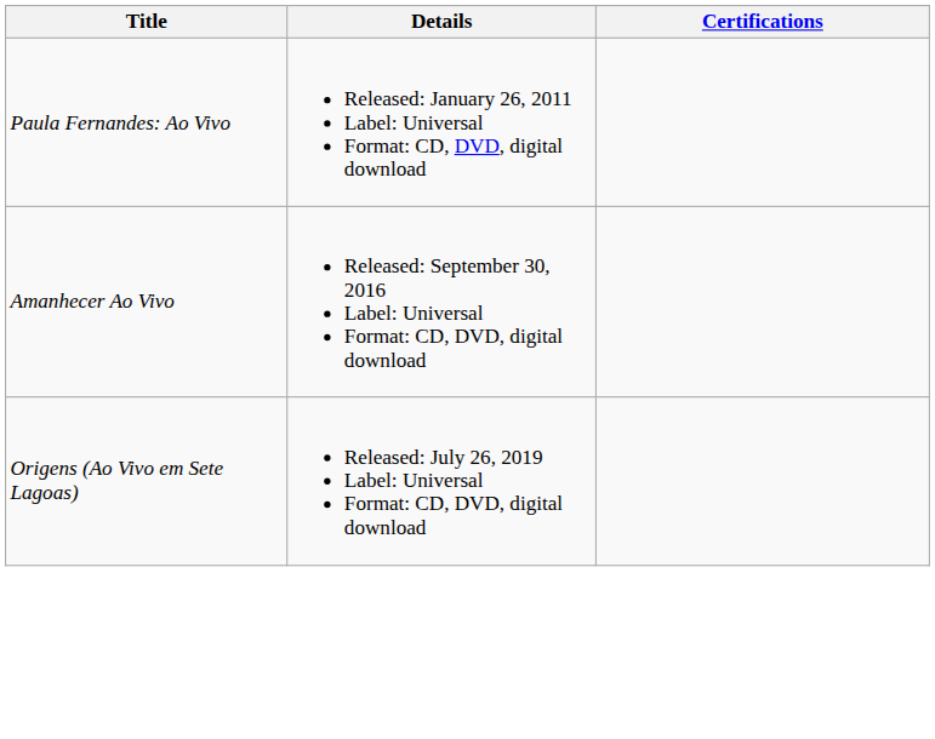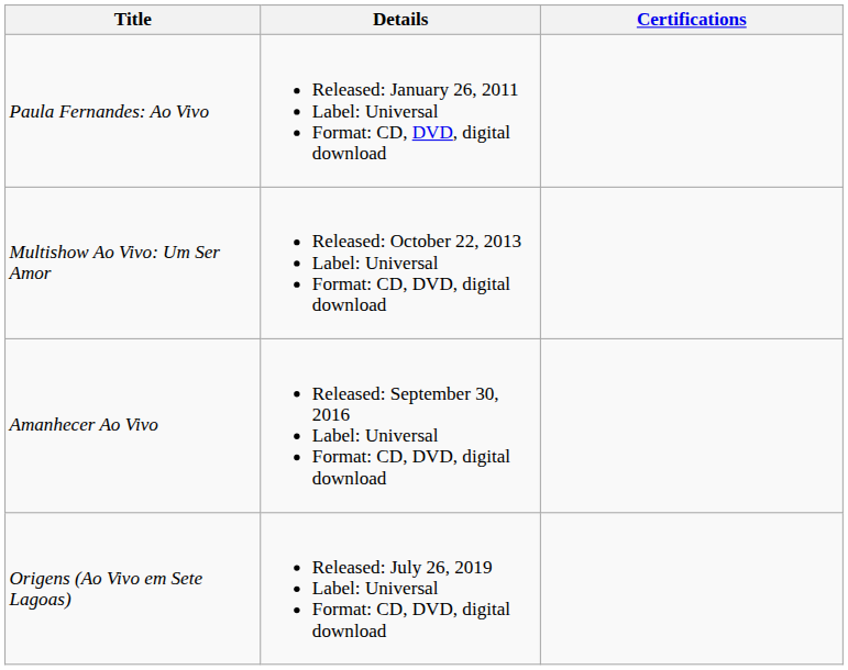 <table class="wikitable">
 <tr>
 <th rowspan="1" style="width:210px">Title</th>
 <th rowspan="1" style="width:230px">Details</th>
 <th rowspan="1" style="width:250px"><a href='#'>Certifications</a></th>
 </tr>
 <tr>
 <td><em>Paula Fernandes: Ao Vivo</em></td>
 <td><br><ul><li>Released: January 26, 2011</li><li>Label: Universal</li><li>Format: CD, <a href='#'>DVD</a>, digital download</li></ul></td>
 <td><br></td>
 </tr>
 <tr>
+<td><em>Multishow Ao Vivo: Um Ser Amor</em></td>
+<td><br><ul><li>Released: October 22, 2013</li><li>Label: Universal</li><li>Format: CD, DVD, digital download</li></ul></td>
+<td></td>
+</tr>
+<tr>
 <td><em>Amanhecer Ao Vivo</em></td>
 <td><br><ul><li>Released: September 30, 2016</li><li>Label: Universal</li><li>Format: CD, DVD, digital download</li></ul></td>
 <td></td>
 </tr>
 <tr>
 <td><em>Origens (Ao Vivo em Sete Lagoas)</em></td>
 <td><br><ul><li>Released: July 26, 2019</li><li>Label: Universal</li><li>Format: CD, DVD, digital download</li></ul></td>
 <td></td>
 </tr>
 </table>
